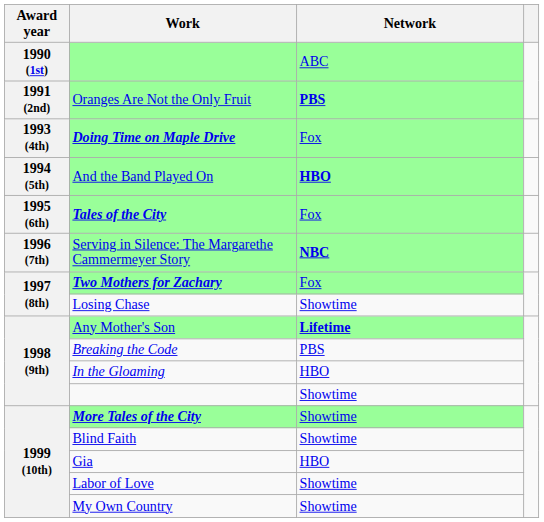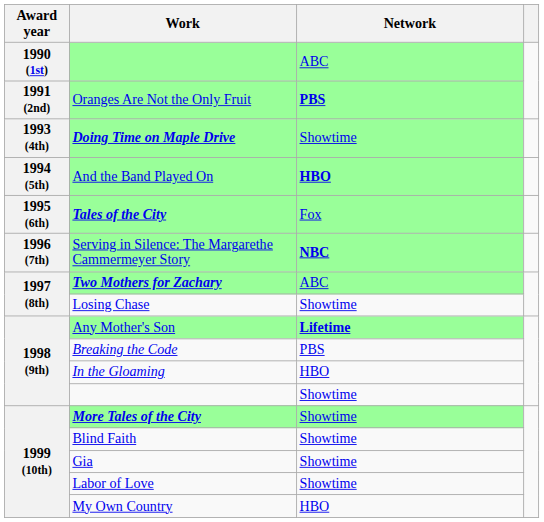 <table class="wikitable sortable">
 <tr>
 <th scope="col" style="width:8%">Award year</th>
 <th scope="col" style="width:30%">Work</th>
 <th scope="col" style="width:30%">Network</th>
 <th scope="col" style="width:2%" class="unsortable"></th>
 </tr>
 <tr>
 <th scope="row" style="text-align:center">1990<br><small>(<a href='#'>1st</a>)</small></th>
 <td style="background:#99ff99;"><strong><em><em> <strong></td>
 <td style="background:#99ff99;"></strong><a href='#'>ABC</a><strong></td>
 <td rowspan="2" align="center"><br></td>
 </tr>
 <tr>
 <th scope="row" style="text-align:center">1991<br><small>(2nd)</small></th>
 <td style="background:#99ff99;"></em></strong><a href='#'>Oranges Are Not the Only Fruit</a></em> </strong></td>
 <td style="background:#99ff99;"><strong><a href='#'>PBS</a></strong></td>
 </tr>
 <tr>
 <th scope="row" style="text-align:center">1993<br><small>(4th)</small></th>
 <td style="background:#99ff99;"><strong><em><a href='#'>Doing Time on Maple Drive</a><em> <strong></td>
-<td style="background:#99ff99;"></strong><a href='#'>Fox</a><strong></td>
+<td style="background:#99ff99;"></strong><a href='#'>Showtime</a><strong></td>
 <td align="center"><br></td>
 </tr>
 <tr>
 <th scope="row" style="text-align:center">1994<br><small>(5th)</small></th>
 <td style="background:#99ff99;"></em></strong><a href='#'>And the Band Played On</a></em> </strong></td>
 <td style="background:#99ff99;"><strong><a href='#'>HBO</a></strong></td>
 <td align="center"></td>
 </tr>
 <tr>
 <th scope="row" style="text-align:center">1995<br><small>(6th)</small></th>
 <td style="background:#99ff99;"><strong><em><a href='#'>Tales of the City</a><em> <strong></td>
 <td style="background:#99ff99;"></strong><a href='#'>Fox</a><strong></td>
 <td align="center"></td>
 </tr>
 <tr>
 <th scope="row" style="text-align:center">1996<br><small>(7th)</small></th>
 <td style="background:#99ff99;"></em></strong><a href='#'>Serving in Silence: The Margarethe Cammermeyer Story</a></em> </strong></td>
 <td style="background:#99ff99;"><strong><a href='#'>NBC</a></strong></td>
 <td align="center"><br></td>
 </tr>
 <tr>
 <th rowspan="2" scope="rowgroup" style="text-align:center">1997<br><small>(8th)</small></th>
 <td style="background:#99ff99;"><strong><em><a href='#'>Two Mothers for Zachary</a><em> <strong></td>
-<td style="background:#99ff99;"></strong><a href='#'>Fox</a><strong></td>
+<td style="background:#99ff99;"></strong><a href='#'>ABC</a><strong></td>
 <td rowspan="2" align="center"><br></td>
 </tr>
 <tr>
 <td></em><a href='#'>Losing Chase</a><em></td>
 <td><a href='#'>Showtime</a></td>
 </tr>
 <tr>
 <th rowspan="4" scope="rowgroup" style="text-align:center">1998<br><small>(9th)</small></th>
 <td style="background:#99ff99;"></em></strong><a href='#'>Any Mother's Son</a></em> </strong></td>
 <td style="background:#99ff99;"><strong><a href='#'>Lifetime</a></strong></td>
 <td rowspan="4" align="center"><br><br><br></td>
 </tr>
 <tr>
 <td><em><a href='#'>Breaking the Code</a></em></td>
 <td><a href='#'>PBS</a></td>
 </tr>
 <tr>
 <td><em><a href='#'>In the Gloaming</a></em></td>
 <td><a href='#'>HBO</a></td>
 </tr>
 <tr>
 <td><em></em></td>
 <td><a href='#'>Showtime</a></td>
 </tr>
 <tr>
 <th rowspan="5" scope="rowgroup" style="text-align:center">1999<br><small>(10th)</small></th>
 <td style="background:#99ff99;"><strong><em><a href='#'>More Tales of the City</a><em> <strong></td>
 <td style="background:#99ff99;"></strong><a href='#'>Showtime</a><strong></td>
 <td rowspan="5" align="center"><br></td>
 </tr>
 <tr>
 <td></em><a href='#'>Blind Faith</a><em></td>
 <td><a href='#'>Showtime</a></td>
 </tr>
 <tr>
 <td></em><a href='#'>Gia</a><em></td>
-<td><a href='#'>HBO</a></td>
+<td><a href='#'>Showtime</a></td>
 </tr>
 <tr>
 <td></em><a href='#'>Labor of Love</a><em></td>
 <td><a href='#'>Showtime</a></td>
 </tr>
 <tr>
 <td></em><a href='#'>My Own Country</a><em></td>
-<td><a href='#'>Showtime</a></td>
+<td><a href='#'>HBO</a></td>
 </tr>
 </table>
